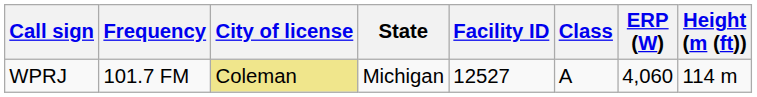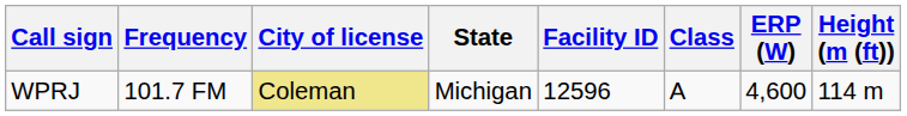 <table class="wikitable sortable">
 <tr>
 <th><a href='#'>Call sign</a></th>
 <th data-sort-type="number"><a href='#'>Frequency</a></th>
 <th><a href='#'>City of license</a></th>
 <th>State</th>
 <th><a href='#'>Facility ID</a></th>
 <th><a href='#'>Class</a></th>
 <th data-sort-type="number"><a href='#'>ERP</a><br>(<a href='#'>W</a>)</th>
 <th data-sort-type="number"><a href='#'>Height</a><br>(<a href='#'>m</a> (<a href='#'>ft</a>))</th>
 </tr>
 <tr>
 <td>WPRJ</td>
 <td>101.7 FM</td>
 <td style="background: khaki;">Coleman</td>
 <td>Michigan</td>
-<td>12527</td>
+<td>12596</td>
 <td>A</td>
-<td>4,060</td>
+<td>4,600</td>
 <td>114 m</td>
 </tr>
 </table>
